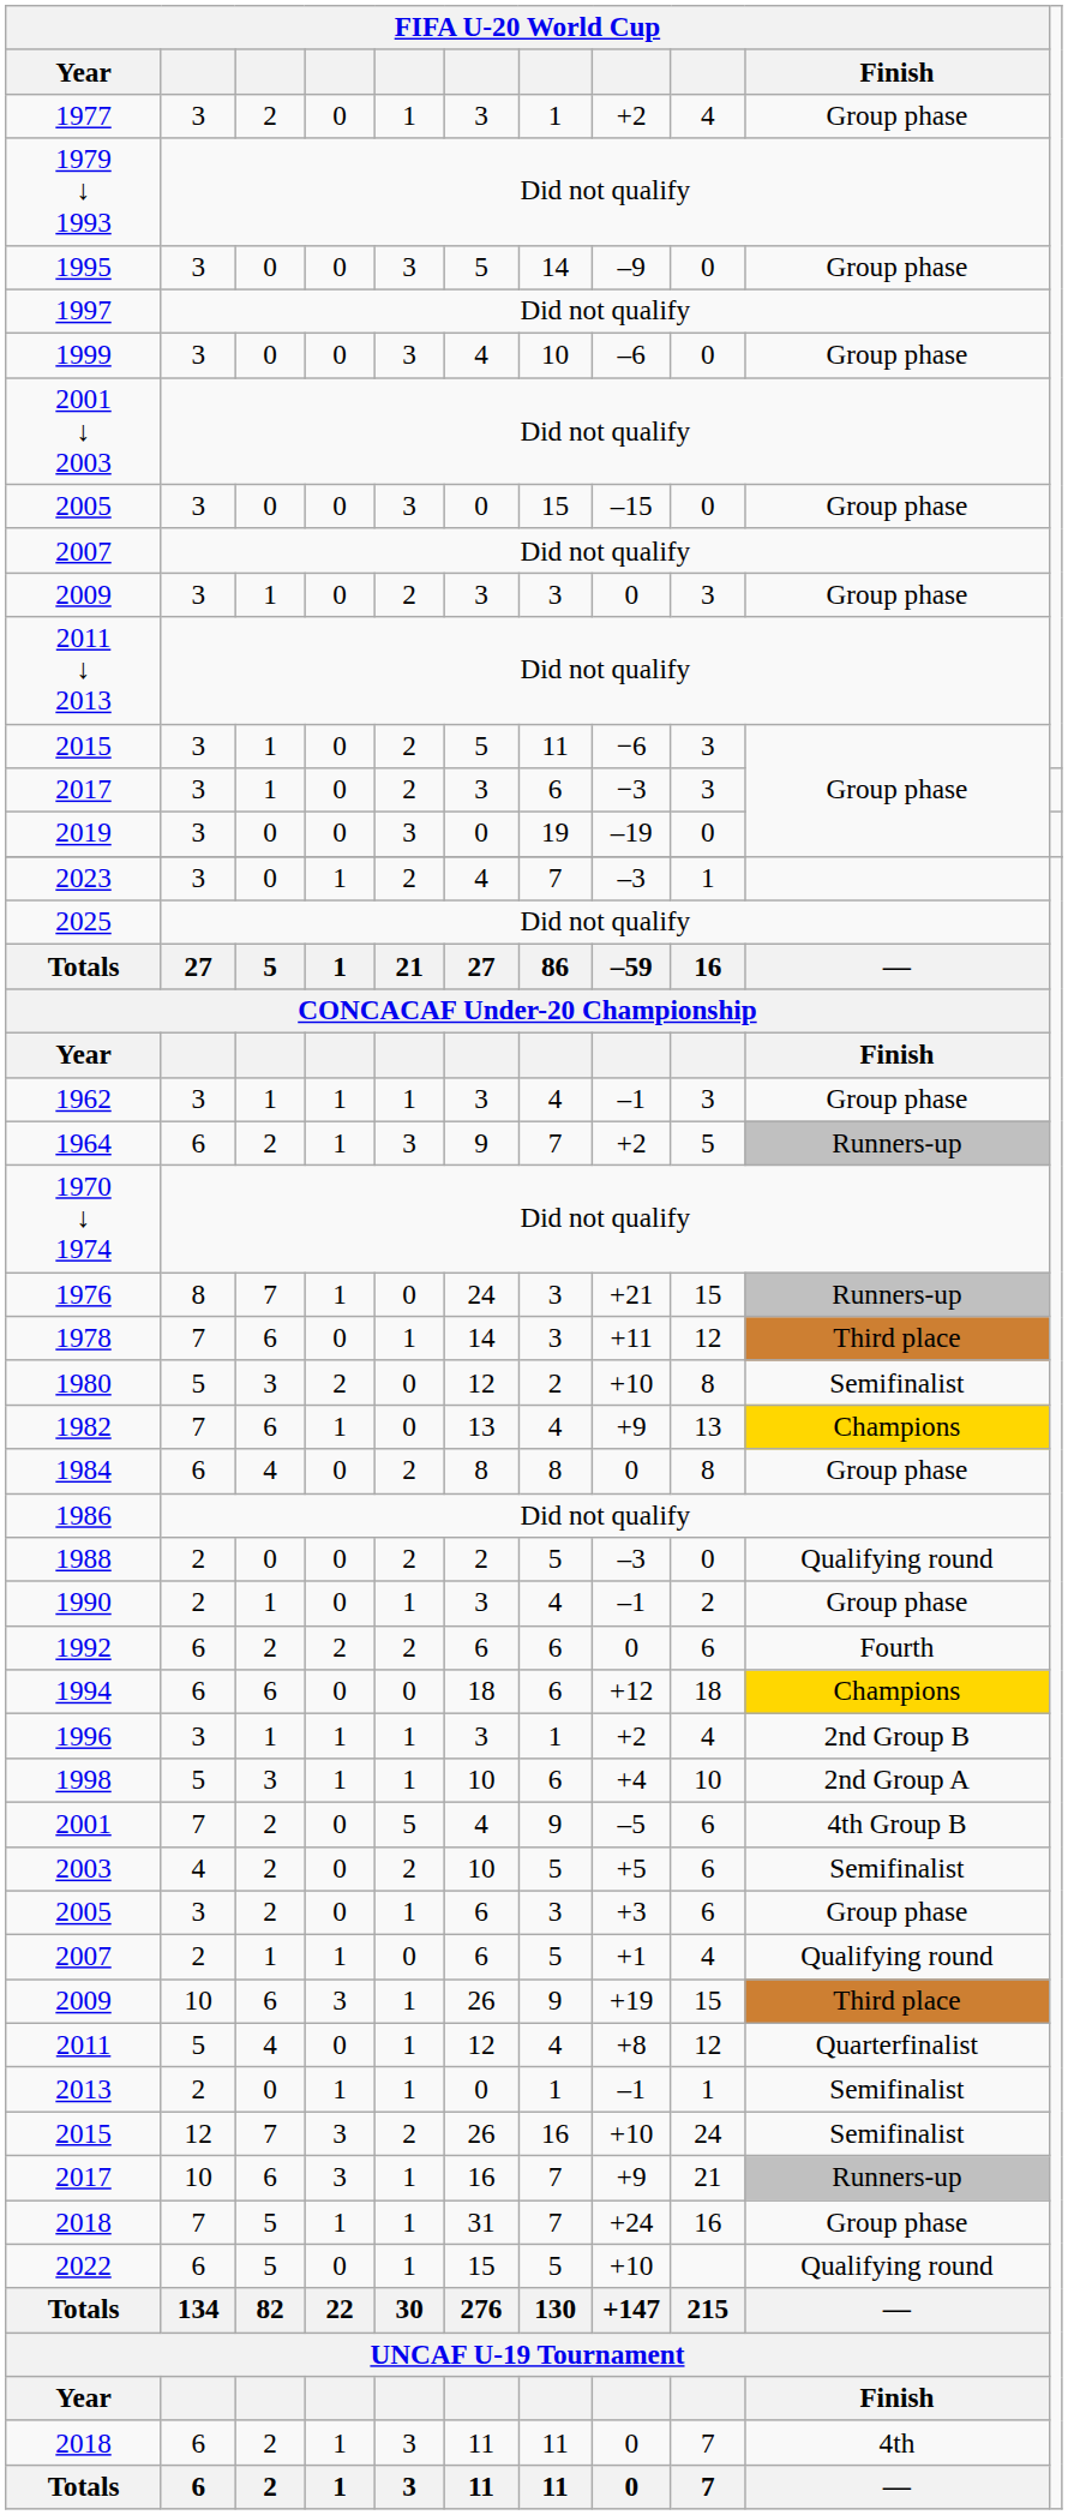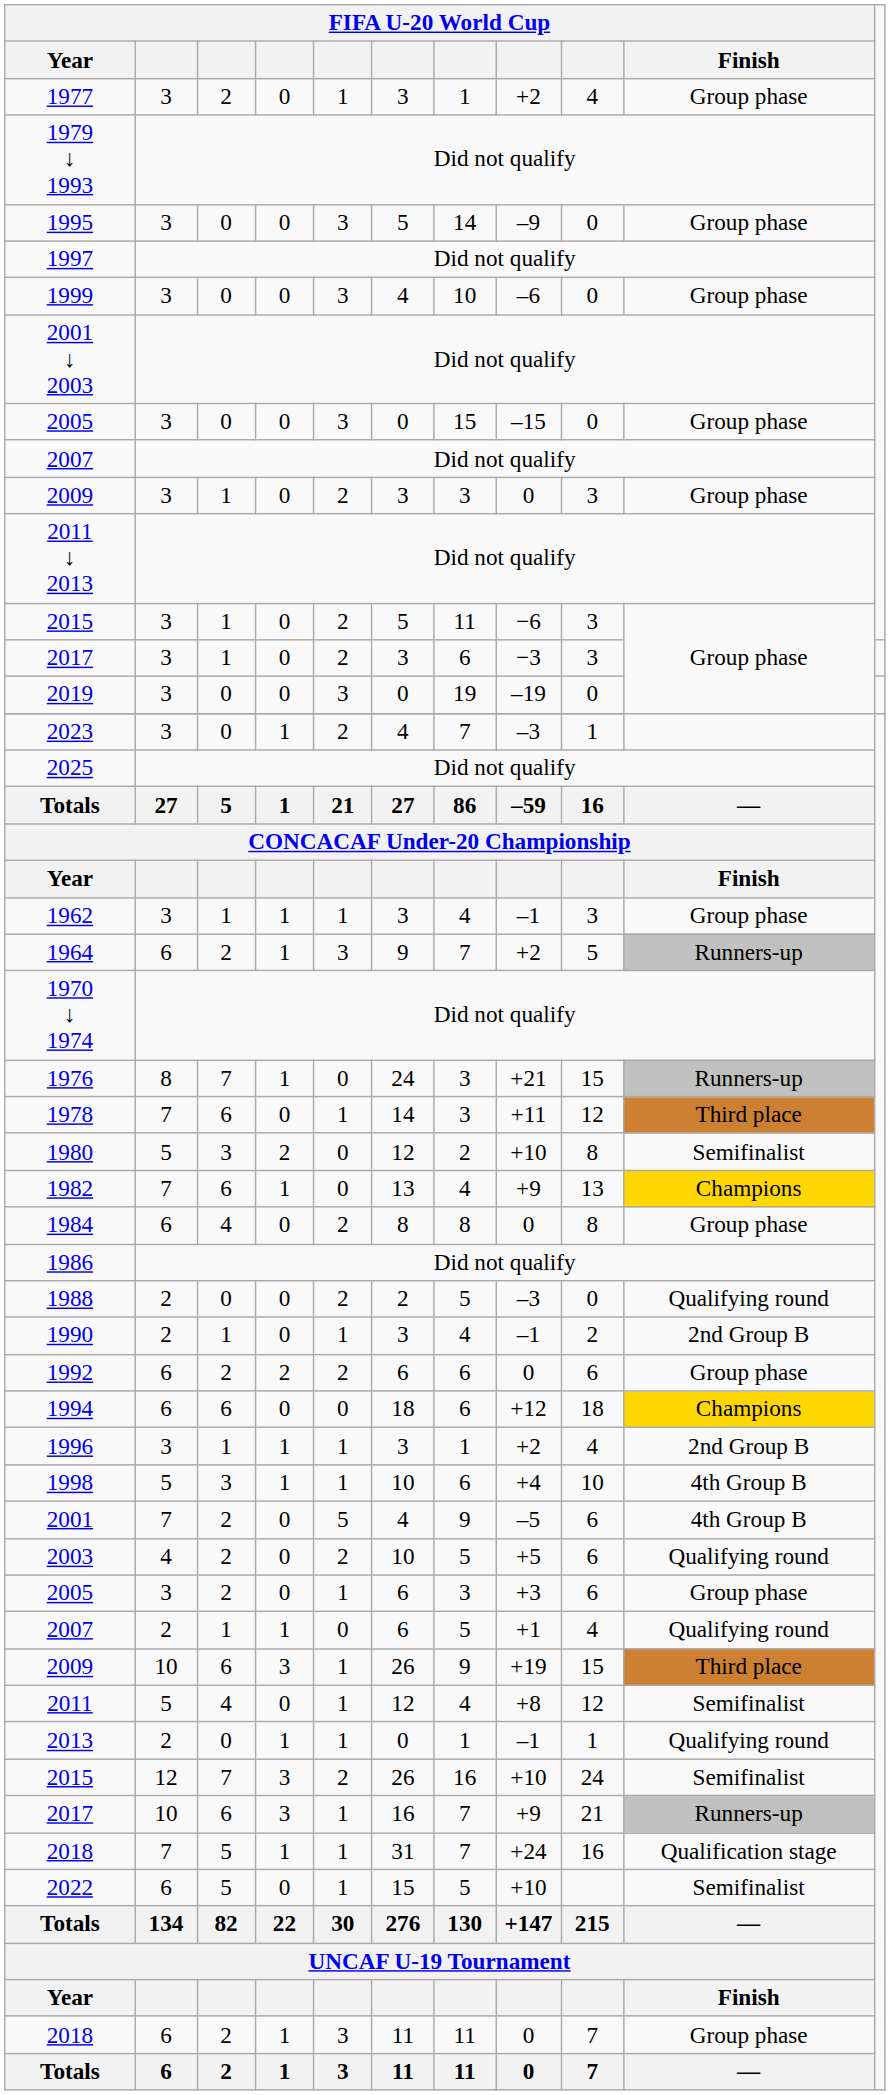 <table class="wikitable">
 <tr>
 <th colspan="10"><a href='#'>FIFA U-20 World Cup</a></th>
 </tr>
 <tr align="center">
 <th width="100">Year</th>
 <th width="40"></th>
 <th width="40"></th>
 <th width="40"></th>
 <th width="40"></th>
 <th width="40"></th>
 <th width="40"></th>
 <th width="40"></th>
 <th width="40"></th>
 <th width="200">Finish</th>
 </tr>
 <tr align="center">
 <td> <a href='#'>1977</a></td>
 <td>3</td>
 <td>2</td>
 <td>0</td>
 <td>1</td>
 <td>3</td>
 <td>1</td>
 <td>+2</td>
 <td>4</td>
 <td>Group phase</td>
 </tr>
 <tr align="center">
 <td> <a href='#'>1979</a><br>↓<br> <a href='#'>1993</a></td>
 <td colspan="9">Did not qualify</td>
 </tr>
 <tr align="center">
 <td> <a href='#'>1995</a></td>
 <td>3</td>
 <td>0</td>
 <td>0</td>
 <td>3</td>
 <td>5</td>
 <td>14</td>
 <td>–9</td>
 <td>0</td>
 <td>Group phase</td>
 </tr>
 <tr align="center">
 <td> <a href='#'>1997</a></td>
 <td colspan="9">Did not qualify</td>
 </tr>
 <tr align="center">
 <td> <a href='#'>1999</a></td>
 <td>3</td>
 <td>0</td>
 <td>0</td>
 <td>3</td>
 <td>4</td>
 <td>10</td>
 <td>–6</td>
 <td>0</td>
 <td>Group phase</td>
 </tr>
 <tr align="center">
 <td> <a href='#'>2001</a><br>↓<br> <a href='#'>2003</a></td>
 <td colspan="9">Did not qualify</td>
 </tr>
 <tr align="center">
 <td> <a href='#'>2005</a></td>
 <td>3</td>
 <td>0</td>
 <td>0</td>
 <td>3</td>
 <td>0</td>
 <td>15</td>
 <td>–15</td>
 <td>0</td>
 <td>Group phase</td>
 </tr>
 <tr align="center">
 <td> <a href='#'>2007</a></td>
 <td colspan="9">Did not qualify</td>
 </tr>
 <tr align="center">
 <td> <a href='#'>2009</a></td>
 <td>3</td>
 <td>1</td>
 <td>0</td>
 <td>2</td>
 <td>3</td>
 <td>3</td>
 <td>0</td>
 <td>3</td>
 <td>Group phase</td>
 </tr>
 <tr align="center">
 <td> <a href='#'>2011</a><br>↓<br> <a href='#'>2013</a></td>
 <td colspan="9">Did not qualify</td>
 </tr>
 <tr align="center">
 <td> <a href='#'>2015</a></td>
 <td>3</td>
 <td>1</td>
 <td>0</td>
 <td>2</td>
 <td>5</td>
 <td>11</td>
 <td>−6</td>
 <td>3</td>
 <td rowspan=4>Group phase</td>
 </tr>
 <tr align="center">
 <td> <a href='#'>2017</a></td>
 <td>3</td>
 <td>1</td>
 <td>0</td>
 <td>2</td>
 <td>3</td>
 <td>6</td>
 <td>−3</td>
 <td>3</td>
 <td></td>
 </tr>
 <tr align="center">
 <td> <a href='#'>2019</a></td>
 <td>3</td>
 <td>0</td>
 <td>0</td>
 <td>3</td>
 <td>0</td>
 <td>19</td>
 <td>–19</td>
 <td>0</td>
 <td></td>
 </tr>
 <tr align="center">
 </tr>
 <tr align="center">
 <td> <a href='#'>2023</a></td>
 <td>3</td>
 <td>0</td>
 <td>1</td>
 <td>2</td>
 <td>4</td>
 <td>7</td>
 <td>–3</td>
 <td>1</td>
 <td></td>
 </tr>
 <tr align="center">
 <td> <a href='#'>2025</a></td>
 <td colspan="9">Did not qualify</td>
 </tr>
 <tr>
 <th>Totals</th>
 <th>27</th>
 <th>5</th>
 <th>1</th>
 <th>21</th>
 <th>27</th>
 <th>86</th>
 <th>–59</th>
 <th>16</th>
 <th>—</th>
 </tr>
 <tr>
 <th colspan="10"><a href='#'>CONCACAF Under-20 Championship</a></th>
 </tr>
 <tr align="center">
 <th width="100">Year</th>
 <th width="40"></th>
 <th width="40"></th>
 <th width="40"></th>
 <th width="40"></th>
 <th width="40"></th>
 <th width="40"></th>
 <th width="40"></th>
 <th width="40"></th>
 <th width="100">Finish</th>
 </tr>
 <tr align="center">
 <td> <a href='#'>1962</a></td>
 <td>3</td>
 <td>1</td>
 <td>1</td>
 <td>1</td>
 <td>3</td>
 <td>4</td>
 <td>–1</td>
 <td>3</td>
 <td>Group phase</td>
 </tr>
 <tr align="center">
 <td> <a href='#'>1964</a></td>
 <td>6</td>
 <td>2</td>
 <td>1</td>
 <td>3</td>
 <td>9</td>
 <td>7</td>
 <td>+2</td>
 <td>5</td>
 <td bgcolor="silver">Runners-up</td>
 </tr>
 <tr align="center">
 <td> <a href='#'>1970</a><br>↓<br> <a href='#'>1974</a></td>
 <td colspan="9">Did not qualify</td>
 </tr>
 <tr align="center">
 <td> <a href='#'>1976</a></td>
 <td>8</td>
 <td>7</td>
 <td>1</td>
 <td>0</td>
 <td>24</td>
 <td>3</td>
 <td>+21</td>
 <td>15</td>
 <td bgcolor="silver">Runners-up</td>
 </tr>
 <tr align="center">
 <td> <a href='#'>1978</a></td>
 <td>7</td>
 <td>6</td>
 <td>0</td>
 <td>1</td>
 <td>14</td>
 <td>3</td>
 <td>+11</td>
 <td>12</td>
 <td bgcolor="CD7F32">Third place</td>
 </tr>
 <tr align="center">
 <td> <a href='#'>1980</a></td>
 <td>5</td>
 <td>3</td>
 <td>2</td>
 <td>0</td>
 <td>12</td>
 <td>2</td>
 <td>+10</td>
 <td>8</td>
 <td>Semifinalist</td>
 </tr>
 <tr align="center">
 <td> <a href='#'>1982</a></td>
 <td>7</td>
 <td>6</td>
 <td>1</td>
 <td>0</td>
 <td>13</td>
 <td>4</td>
 <td>+9</td>
 <td>13</td>
 <td bgcolor="gold">Champions</td>
 </tr>
 <tr align="center">
 <td> <a href='#'>1984</a></td>
 <td>6</td>
 <td>4</td>
 <td>0</td>
 <td>2</td>
 <td>8</td>
 <td>8</td>
 <td>0</td>
 <td>8</td>
 <td>Group phase</td>
 </tr>
 <tr align="center">
 <td> <a href='#'>1986</a></td>
 <td colspan="9">Did not qualify</td>
 </tr>
 <tr align="center">
 <td> <a href='#'>1988</a></td>
 <td>2</td>
 <td>0</td>
 <td>0</td>
 <td>2</td>
 <td>2</td>
 <td>5</td>
 <td>–3</td>
 <td>0</td>
 <td>Qualifying round</td>
 </tr>
 <tr align="center">
 <td> <a href='#'>1990</a></td>
 <td>2</td>
 <td>1</td>
 <td>0</td>
 <td>1</td>
 <td>3</td>
 <td>4</td>
 <td>–1</td>
 <td>2</td>
-<td>Group phase</td>
+<td>2nd Group B</td>
 </tr>
 <tr align="center">
 <td> <a href='#'>1992</a></td>
 <td>6</td>
 <td>2</td>
 <td>2</td>
 <td>2</td>
 <td>6</td>
 <td>6</td>
 <td>0</td>
 <td>6</td>
-<td>Fourth</td>
+<td>Group phase</td>
 </tr>
 <tr align="center">
 <td> <a href='#'>1994</a></td>
 <td>6</td>
 <td>6</td>
 <td>0</td>
 <td>0</td>
 <td>18</td>
 <td>6</td>
 <td>+12</td>
 <td>18</td>
 <td bgcolor="gold">Champions</td>
 </tr>
 <tr align="center">
 <td> <a href='#'>1996</a></td>
 <td>3</td>
 <td>1</td>
 <td>1</td>
 <td>1</td>
 <td>3</td>
 <td>1</td>
 <td>+2</td>
 <td>4</td>
 <td>2nd Group B</td>
 </tr>
 <tr align="center">
 <td>  <a href='#'>1998</a></td>
 <td>5</td>
 <td>3</td>
 <td>1</td>
 <td>1</td>
 <td>10</td>
 <td>6</td>
 <td>+4</td>
 <td>10</td>
-<td>2nd Group A</td>
+<td>4th Group B</td>
 </tr>
 <tr align="center">
 <td>  <a href='#'>2001</a></td>
 <td>7</td>
 <td>2</td>
 <td>0</td>
 <td>5</td>
 <td>4</td>
 <td>9</td>
 <td>–5</td>
 <td>6</td>
 <td>4th Group B</td>
 </tr>
 <tr align="center">
 <td>  <a href='#'>2003</a></td>
 <td>4</td>
 <td>2</td>
 <td>0</td>
 <td>2</td>
 <td>10</td>
 <td>5</td>
 <td>+5</td>
 <td>6</td>
-<td>Semifinalist</td>
+<td>Qualifying round</td>
 </tr>
 <tr align="center">
 <td>  <a href='#'>2005</a></td>
 <td>3</td>
 <td>2</td>
 <td>0</td>
 <td>1</td>
 <td>6</td>
 <td>3</td>
 <td>+3</td>
 <td>6</td>
 <td>Group phase</td>
 </tr>
 <tr align="center">
 <td>  <a href='#'>2007</a></td>
 <td>2</td>
 <td>1</td>
 <td>1</td>
 <td>0</td>
 <td>6</td>
 <td>5</td>
 <td>+1</td>
 <td>4</td>
 <td>Qualifying round</td>
 </tr>
 <tr align="center">
 <td> <a href='#'>2009</a></td>
 <td>10</td>
 <td>6</td>
 <td>3</td>
 <td>1</td>
 <td>26</td>
 <td>9</td>
 <td>+19</td>
 <td>15</td>
 <td bgcolor="CD7F32">Third place</td>
 </tr>
 <tr align="center">
 <td> <a href='#'>2011</a></td>
 <td>5</td>
 <td>4</td>
 <td>0</td>
 <td>1</td>
 <td>12</td>
 <td>4</td>
 <td>+8</td>
 <td>12</td>
-<td>Quarterfinalist</td>
+<td>Semifinalist</td>
 </tr>
 <tr align="center">
 <td> <a href='#'>2013</a></td>
 <td>2</td>
 <td>0</td>
 <td>1</td>
 <td>1</td>
 <td>0</td>
 <td>1</td>
 <td>–1</td>
 <td>1</td>
-<td>Semifinalist</td>
+<td>Qualifying round</td>
 </tr>
 <tr align="center">
 <td> <a href='#'>2015</a></td>
 <td>12</td>
 <td>7</td>
 <td>3</td>
 <td>2</td>
 <td>26</td>
 <td>16</td>
 <td>+10</td>
 <td>24</td>
 <td>Semifinalist</td>
 </tr>
 <tr align="center">
 <td> <a href='#'>2017</a></td>
 <td>10</td>
 <td>6</td>
 <td>3</td>
 <td>1</td>
 <td>16</td>
 <td>7</td>
 <td>+9</td>
 <td>21</td>
 <td bgcolor="silver">Runners-up</td>
 </tr>
 <tr align="center">
 <td> <a href='#'>2018</a></td>
 <td>7</td>
 <td>5</td>
 <td>1</td>
 <td>1</td>
 <td>31</td>
 <td>7</td>
 <td>+24</td>
 <td>16</td>
-<td>Group phase</td>
+<td>Qualification stage</td>
 </tr>
 <tr align="center">
 <td> <a href='#'>2022</a></td>
 <td>6</td>
 <td>5</td>
 <td>0</td>
 <td>1</td>
 <td>15</td>
 <td>5</td>
 <td>+10</td>
 <td></td>
-<td>Qualifying round</td>
+<td>Semifinalist</td>
 </tr>
 <tr>
 <th>Totals</th>
 <th>134</th>
 <th>82</th>
 <th>22</th>
 <th>30</th>
 <th>276</th>
 <th>130</th>
 <th>+147</th>
 <th>215</th>
 <th>—</th>
 </tr>
 <tr>
 <th colspan="10"><a href='#'>UNCAF U-19 Tournament</a></th>
 </tr>
 <tr align="center">
 <th width="100">Year</th>
 <th width="40"></th>
 <th width="40"></th>
 <th width="40"></th>
 <th width="40"></th>
 <th width="40"></th>
 <th width="40"></th>
 <th width="40"></th>
 <th width="40"></th>
 <th width="100">Finish</th>
 </tr>
 <tr align="center">
 <td> <a href='#'>2018</a></td>
 <td>6</td>
 <td>2</td>
 <td>1</td>
 <td>3</td>
 <td>11</td>
 <td>11</td>
 <td>0</td>
 <td>7</td>
-<td>4th</td>
+<td>Group phase</td>
 </tr>
 <tr>
 <th>Totals</th>
 <th>6</th>
 <th>2</th>
 <th>1</th>
 <th>3</th>
 <th>11</th>
 <th>11</th>
 <th>0</th>
 <th>7</th>
 <th>—</th>
 </tr>
 </table>
